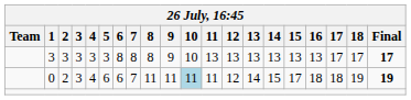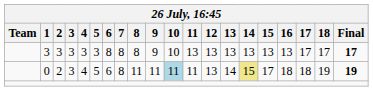 <table class=wikitable style="text-align:center; width: 55%">
 <tr>
 <th colspan=20><em>26 July, 16:45</em></th>
 </tr>
 <tr>
 <th>Team</th>
 <th>1</th>
 <th>2</th>
 <th>3</th>
 <th>4</th>
 <th>5</th>
 <th>6</th>
 <th>7</th>
 <th>8</th>
 <th>9</th>
 <th>10</th>
 <th>11</th>
 <th>12</th>
 <th>13</th>
 <th>14</th>
 <th>15</th>
 <th>16</th>
 <th>17</th>
 <th>18</th>
 <th>Final</th>
 </tr>
 <tr>
 <td align=left></td>
 <td>3</td>
 <td>3</td>
 <td>3</td>
 <td>3</td>
 <td>3</td>
 <td>8</td>
 <td>8</td>
 <td>8</td>
 <td>9</td>
 <td>10</td>
 <td>13</td>
 <td>13</td>
 <td>13</td>
 <td>13</td>
 <td>13</td>
 <td>13</td>
 <td>17</td>
 <td>17</td>
 <td><strong>17</strong></td>
 </tr>
 <tr>
 <td align=left><strong></strong></td>
 <td>0</td>
 <td>2</td>
 <td>3</td>
 <td>4</td>
+<td>5</td>
 <td>6</td>
-<td>6</td>
-<td>7</td>
+<td>8</td>
 <td>11</td>
 <td>11</td>
 <td style="background: lightblue;">11</td>
 <td>11</td>
-<td>12</td>
+<td>13</td>
 <td>14</td>
-<td>15</td>
+<td style="background: khaki;">15</td>
 <td>17</td>
 <td>18</td>
 <td>18</td>
 <td>19</td>
 <td><strong>19</strong></td>
 </tr>
 <tr>
 <td colspan=20></td>
 </tr>
 </table>
